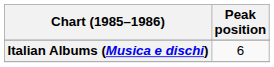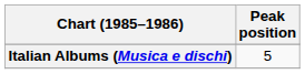 <table class="wikitable sortable plainrowheaders" style="text-align:center">
 <tr>
 <th scope="col">Chart (1985–1986)</th>
 <th scope="col">Peak <br>position</th>
 </tr>
 <tr>
 </tr>
 <tr>
 <th scope="row">Italian Albums (<em><a href='#'>Musica e dischi</a></em>)</th>
-<td>6</td>
+<td>5</td>
 </tr>
 <tr>
 </tr>
 <tr>
 </tr>
 </table>
